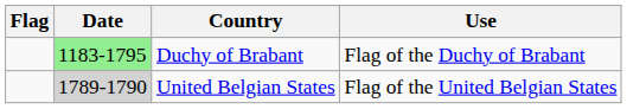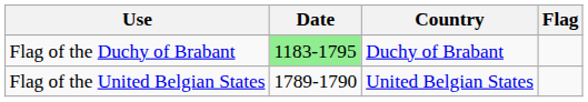 <table class="wikitable">
 <tr>
-<th>Flag</th>
+<th>Use</th>
 <th>Date</th>
 <th>Country</th>
-<th>Use</th>
+<th>Flag</th>
 </tr>
 <tr>
-<td></td>
+<td>Flag of the <a href='#'>Duchy of Brabant</a></td>
 <td style="background: lightgreen;">1183-1795</td>
 <td><a href='#'>Duchy of Brabant</a></td>
-<td>Flag of the <a href='#'>Duchy of Brabant</a></td>
+<td></td>
 </tr>
 <tr>
+<td>Flag of the <a href='#'>United Belgian States</a></td>
+<td>1789-1790</td>
+<td><a href='#'>United Belgian States</a></td>
 <td></td>
-<td style="background: lightgrey;">1789-1790</td>
-<td><a href='#'>United Belgian States</a></td>
-<td>Flag of the <a href='#'>United Belgian States</a></td>
 </tr>
 </table>
